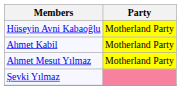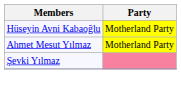 <table class=wikitable style="border:1px solid #8888aa; background-color:#f7f8ff; padding:0px; font-size:90%;">
 <tr>
 <th>Members</th>
 <th>Party</th>
 </tr>
 <tr>
 <td><a href='#'>Hüseyin Avni Kabaoğlu</a></td>
-<td style="background: #ffff00">Motherland Party</td>
-</tr>
-<tr>
-<td><a href='#'>Ahmet Kabil</a></td>
 <td style="background: #ffff00">Motherland Party</td>
 </tr>
 <tr>
 <td><a href='#'>Ahmet Mesut Yılmaz</a></td>
 <td style="background: #ffff00">Motherland Party</td>
 </tr>
 <tr>
 <td><a href='#'>Şevki Yılmaz</a></td>
 <td style="background: #F7819F"></td>
 </tr>
 <tr>
 </tr>
 </table>
